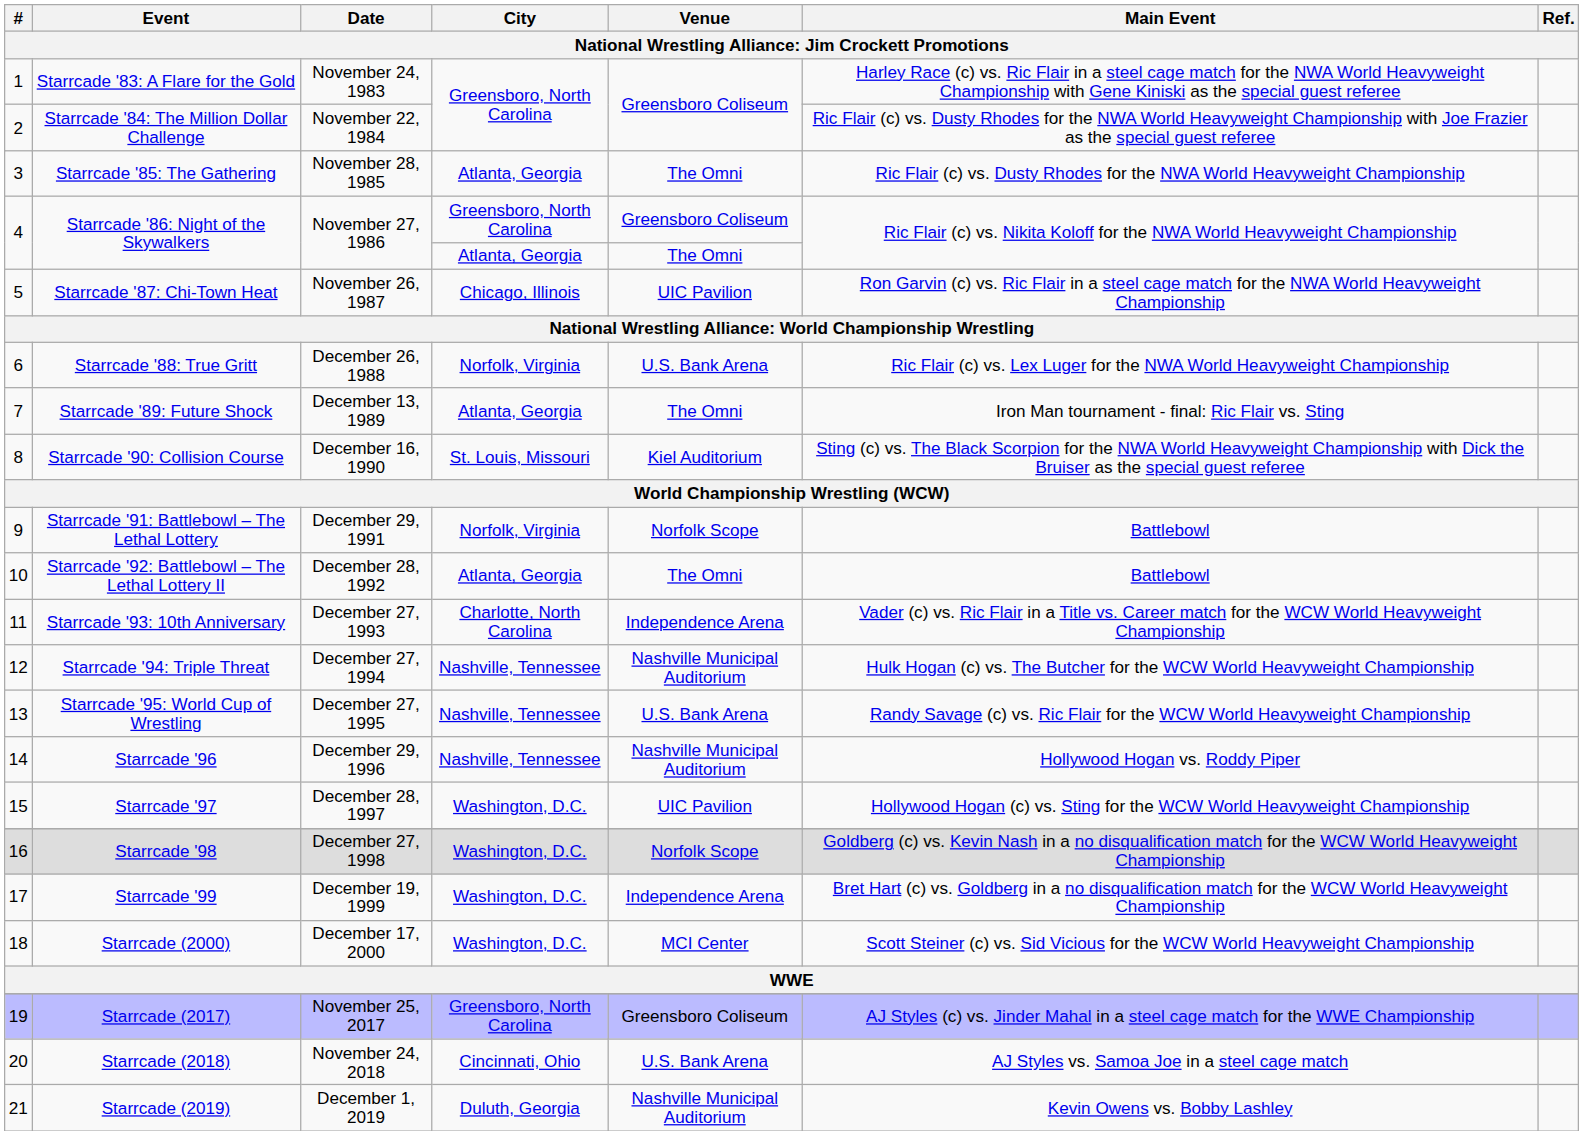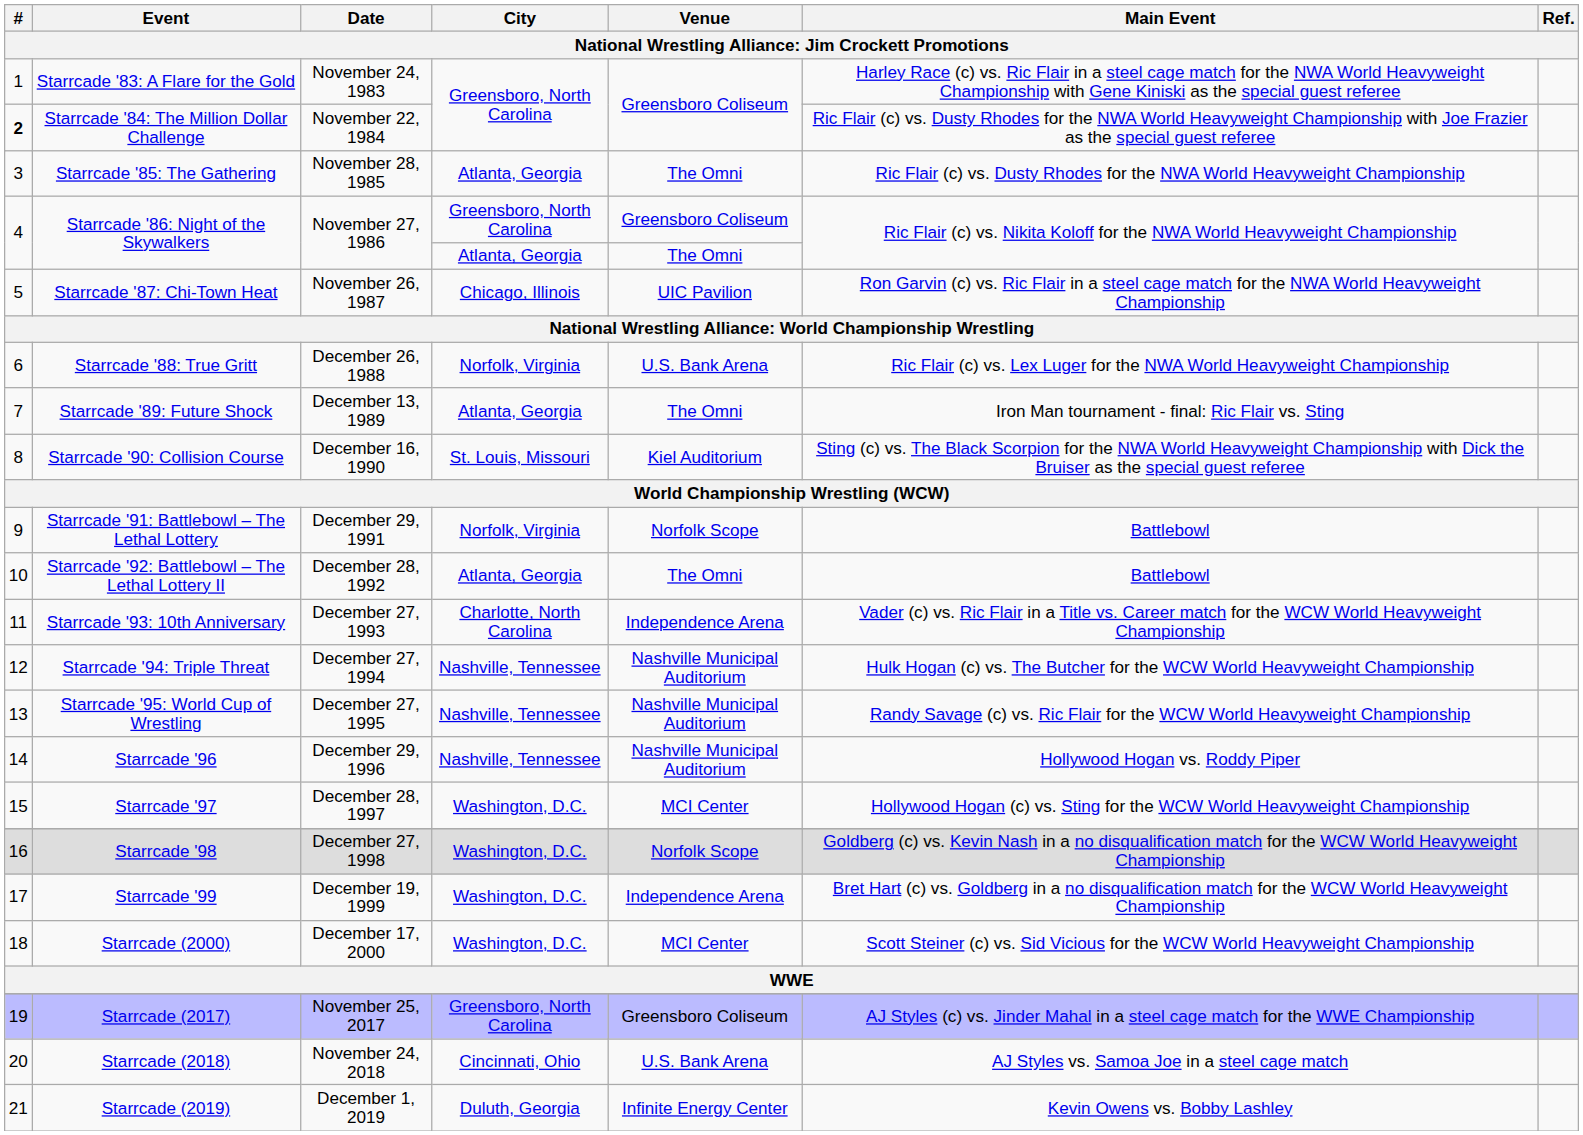 <table class="sortable wikitable succession-box" style="font-size:85%; text-align:center;">
 <tr>
 <th>#</th>
 <th>Event</th>
 <th>Date</th>
 <th>City</th>
 <th>Venue</th>
 <th>Main Event</th>
 <th>Ref.</th>
 </tr>
 <tr>
 <th colspan=7>National Wrestling Alliance: Jim Crockett Promotions</th>
 </tr>
 <tr>
 <td>1</td>
 <td><a href='#'>Starrcade '83: A Flare for the Gold</a></td>
 <td>November 24, 1983</td>
 <td rowspan=3><a href='#'>Greensboro, North Carolina</a></td>
 <td rowspan=3><a href='#'>Greensboro Coliseum</a></td>
 <td><a href='#'>Harley Race</a> (c) vs. <a href='#'>Ric Flair</a> in a <a href='#'>steel cage match</a> for the <a href='#'>NWA World Heavyweight Championship</a> with <a href='#'>Gene Kiniski</a> as the <a href='#'>special guest referee</a></td>
 <td></td>
 </tr>
 <tr>
-<td>2</td>
+<td><strong>2</strong></td>
 <td><a href='#'>Starrcade '84: The Million Dollar Challenge</a></td>
 <td>November 22, 1984</td>
 <td><a href='#'>Ric Flair</a> (c) vs. <a href='#'>Dusty Rhodes</a> for the <a href='#'>NWA World Heavyweight Championship</a> with <a href='#'>Joe Frazier</a> as the <a href='#'>special guest referee</a></td>
 <td></td>
 </tr>
 <tr>
 <td rowspan=2>3</td>
 <td rowspan=2><a href='#'>Starrcade '85: The Gathering</a></td>
 <td rowspan=2>November 28, 1985</td>
 <td rowspan=2><a href='#'>Ric Flair</a> (c) vs. <a href='#'>Dusty Rhodes</a> for the <a href='#'>NWA World Heavyweight Championship</a></td>
 <td rowspan=2></td>
 </tr>
 <tr>
 <td><a href='#'>Atlanta, Georgia</a></td>
 <td><a href='#'>The Omni</a></td>
 </tr>
 <tr>
 <td rowspan=2>4</td>
 <td rowspan=2><a href='#'>Starrcade '86: Night of the Skywalkers</a></td>
 <td rowspan=2>November 27, 1986</td>
 <td><a href='#'>Greensboro, North Carolina</a></td>
 <td><a href='#'>Greensboro Coliseum</a></td>
 <td rowspan=2><a href='#'>Ric Flair</a> (c) vs. <a href='#'>Nikita Koloff</a> for the <a href='#'>NWA World Heavyweight Championship</a></td>
 <td rowspan=2></td>
 </tr>
 <tr>
 <td><a href='#'>Atlanta, Georgia</a></td>
 <td><a href='#'>The Omni</a></td>
 </tr>
 <tr>
 <td>5</td>
 <td><a href='#'>Starrcade '87: Chi-Town Heat</a></td>
 <td>November 26, 1987</td>
 <td><a href='#'>Chicago, Illinois</a></td>
 <td><a href='#'>UIC Pavilion</a></td>
 <td><a href='#'>Ron Garvin</a> (c) vs. <a href='#'>Ric Flair</a> in a <a href='#'>steel cage match</a> for the <a href='#'>NWA World Heavyweight Championship</a></td>
 <td></td>
 </tr>
 <tr>
 <th colspan=7>National Wrestling Alliance: World Championship Wrestling</th>
 </tr>
 <tr>
 <td>6</td>
 <td><a href='#'>Starrcade '88: True Gritt</a></td>
 <td>December 26, 1988</td>
 <td><a href='#'>Norfolk, Virginia</a></td>
 <td><a href='#'>U.S. Bank Arena</a></td>
 <td><a href='#'>Ric Flair</a> (c) vs. <a href='#'>Lex Luger</a> for the <a href='#'>NWA World Heavyweight Championship</a></td>
 <td></td>
 </tr>
 <tr>
 <td>7</td>
 <td><a href='#'>Starrcade '89: Future Shock</a></td>
 <td>December 13, 1989</td>
 <td><a href='#'>Atlanta, Georgia</a></td>
 <td><a href='#'>The Omni</a></td>
 <td>Iron Man tournament - final: <a href='#'>Ric Flair</a> vs. <a href='#'>Sting</a></td>
 <td></td>
 </tr>
 <tr>
 <td>8</td>
 <td><a href='#'>Starrcade '90: Collision Course</a></td>
 <td>December 16, 1990</td>
 <td><a href='#'>St. Louis, Missouri</a></td>
 <td><a href='#'>Kiel Auditorium</a></td>
 <td><a href='#'>Sting</a> (c) vs. <a href='#'>The Black Scorpion</a> for the <a href='#'>NWA World Heavyweight Championship</a> with <a href='#'>Dick the Bruiser</a> as the <a href='#'>special guest referee</a></td>
 <td></td>
 </tr>
 <tr>
 <th colspan=7>World Championship Wrestling (WCW)</th>
 </tr>
 <tr>
 <td>9</td>
 <td><a href='#'>Starrcade '91: Battlebowl – The Lethal Lottery</a></td>
 <td>December 29, 1991</td>
 <td><a href='#'>Norfolk, Virginia</a></td>
 <td><a href='#'>Norfolk Scope</a></td>
 <td><a href='#'>Battlebowl</a></td>
 <td></td>
 </tr>
 <tr>
 <td>10</td>
 <td><a href='#'>Starrcade '92: Battlebowl – The Lethal Lottery II</a></td>
 <td>December 28, 1992</td>
 <td><a href='#'>Atlanta, Georgia</a></td>
 <td><a href='#'>The Omni</a></td>
 <td><a href='#'>Battlebowl</a></td>
 <td></td>
 </tr>
 <tr>
 <td>11</td>
 <td><a href='#'>Starrcade '93: 10th Anniversary</a></td>
 <td>December 27, 1993</td>
 <td><a href='#'>Charlotte, North Carolina</a></td>
 <td><a href='#'>Independence Arena</a></td>
 <td><a href='#'>Vader</a> (c) vs. <a href='#'>Ric Flair</a> in a <a href='#'>Title vs. Career match</a> for the <a href='#'>WCW World Heavyweight Championship</a></td>
 <td></td>
 </tr>
 <tr>
 <td>12</td>
 <td><a href='#'>Starrcade '94: Triple Threat</a></td>
 <td>December 27, 1994</td>
 <td><a href='#'>Nashville, Tennessee</a></td>
 <td><a href='#'>Nashville Municipal Auditorium</a></td>
 <td><a href='#'>Hulk Hogan</a> (c) vs. <a href='#'>The Butcher</a> for the <a href='#'>WCW World Heavyweight Championship</a></td>
 <td></td>
 </tr>
 <tr>
 <td>13</td>
 <td><a href='#'>Starrcade '95: World Cup of Wrestling</a></td>
 <td>December 27, 1995</td>
 <td><a href='#'>Nashville, Tennessee</a></td>
-<td><a href='#'>U.S. Bank Arena</a></td>
+<td><a href='#'>Nashville Municipal Auditorium</a></td>
 <td><a href='#'>Randy Savage</a> (c) vs. <a href='#'>Ric Flair</a> for the <a href='#'>WCW World Heavyweight Championship</a></td>
 <td></td>
 </tr>
 <tr>
 <td>14</td>
 <td><a href='#'>Starrcade '96</a></td>
 <td>December 29, 1996</td>
 <td><a href='#'>Nashville, Tennessee</a></td>
 <td><a href='#'>Nashville Municipal Auditorium</a></td>
 <td><a href='#'>Hollywood Hogan</a> vs. <a href='#'>Roddy Piper</a></td>
 <td></td>
 </tr>
 <tr>
 <td>15</td>
 <td><a href='#'>Starrcade '97</a></td>
 <td>December 28, 1997</td>
 <td><a href='#'>Washington, D.C.</a></td>
-<td><a href='#'>UIC Pavilion</a></td>
+<td><a href='#'>MCI Center</a></td>
 <td><a href='#'>Hollywood Hogan</a> (c) vs. <a href='#'>Sting</a> for the <a href='#'>WCW World Heavyweight Championship</a></td>
 <td></td>
 </tr>
 <tr>
 </tr>
 <tr bgcolor="#ddd">
 <td>16</td>
 <td><a href='#'>Starrcade '98</a></td>
 <td>December 27, 1998</td>
 <td><a href='#'>Washington, D.C.</a></td>
 <td><a href='#'>Norfolk Scope</a></td>
 <td><a href='#'>Goldberg</a> (c) vs. <a href='#'>Kevin Nash</a> in a <a href='#'>no disqualification match</a> for the <a href='#'>WCW World Heavyweight Championship</a></td>
 <td></td>
 </tr>
 <tr>
 <td>17</td>
 <td><a href='#'>Starrcade '99</a></td>
 <td>December 19, 1999</td>
 <td><a href='#'>Washington, D.C.</a></td>
 <td><a href='#'>Independence Arena</a></td>
 <td><a href='#'>Bret Hart</a> (c) vs. <a href='#'>Goldberg</a> in a <a href='#'>no disqualification match</a> for the <a href='#'>WCW World Heavyweight Championship</a></td>
 <td></td>
 </tr>
 <tr>
 <td>18</td>
 <td><a href='#'>Starrcade (2000)</a></td>
 <td>December 17, 2000</td>
 <td><a href='#'>Washington, D.C.</a></td>
 <td><a href='#'>MCI Center</a></td>
 <td><a href='#'>Scott Steiner</a> (c) vs. <a href='#'>Sid Vicious</a> for the <a href='#'>WCW World Heavyweight Championship</a></td>
 <td></td>
 </tr>
 <tr>
 <th colspan=7>WWE</th>
 </tr>
 <tr>
 </tr>
 <tr style="background: #BBF;">
 <td>19</td>
 <td><a href='#'>Starrcade (2017)</a></td>
 <td>November 25, 2017</td>
 <td><a href='#'>Greensboro, North Carolina</a></td>
 <td>Greensboro Coliseum</td>
 <td><a href='#'>AJ Styles</a> (c) vs. <a href='#'>Jinder Mahal</a> in a <a href='#'>steel cage match</a> for the <a href='#'>WWE Championship</a></td>
 <td></td>
 </tr>
 <tr>
 <td>20</td>
 <td><a href='#'>Starrcade (2018)</a></td>
 <td>November 24, 2018</td>
 <td><a href='#'>Cincinnati, Ohio</a></td>
 <td><a href='#'>U.S. Bank Arena</a></td>
 <td><a href='#'>AJ Styles</a> vs. <a href='#'>Samoa Joe</a> in a <a href='#'>steel cage match</a></td>
 <td></td>
 </tr>
 <tr>
 <td>21</td>
 <td><a href='#'>Starrcade (2019)</a></td>
 <td>December 1, 2019</td>
 <td><a href='#'>Duluth, Georgia</a></td>
-<td><a href='#'>Nashville Municipal Auditorium</a></td>
+<td><a href='#'>Infinite Energy Center</a></td>
 <td><a href='#'>Kevin Owens</a> vs. <a href='#'>Bobby Lashley</a></td>
 <td></td>
 </tr>
 </table>
